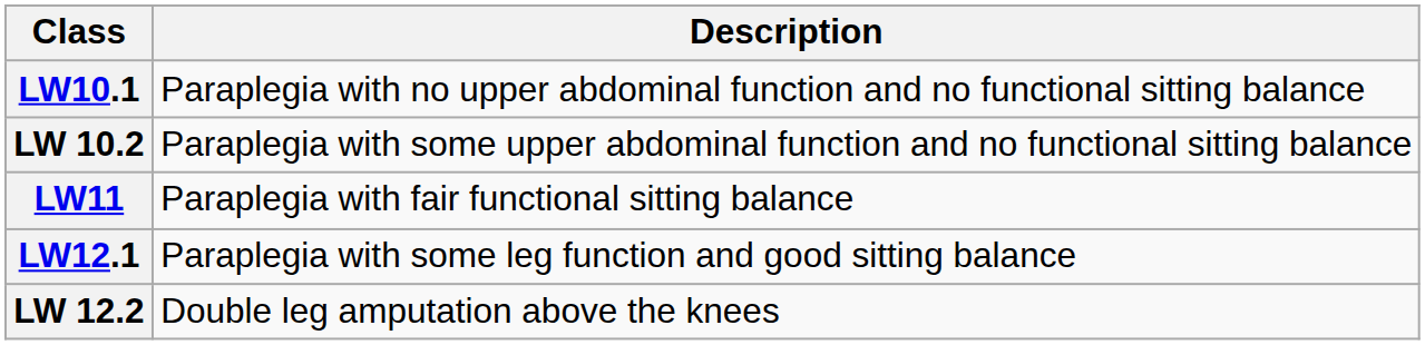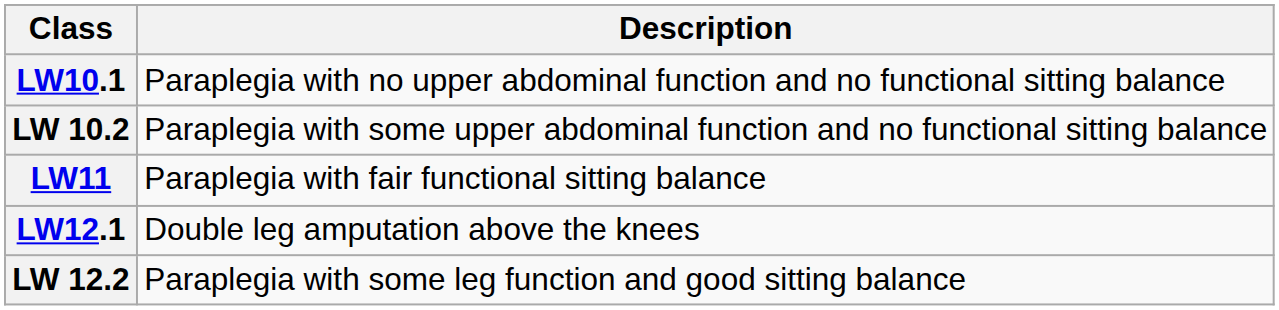 <table class="wikitable">
 <tr>
 <th>Class</th>
 <th>Description</th>
 </tr>
 <tr>
 <th><a href='#'>LW10</a>.1</th>
 <td>Paraplegia with no upper abdominal function and no functional sitting balance</td>
 </tr>
 <tr>
 <th>LW 10.2</th>
 <td>Paraplegia with some upper abdominal function and no functional sitting balance</td>
 </tr>
 <tr>
 <th><a href='#'>LW11</a></th>
 <td>Paraplegia with fair functional sitting balance</td>
 </tr>
 <tr>
 <th><a href='#'>LW12</a>.1</th>
-<td>Paraplegia with some leg function and good sitting balance</td>
+<td>Double leg amputation above the knees</td>
 </tr>
 <tr>
 <th>LW 12.2</th>
-<td>Double leg amputation above the knees</td>
+<td>Paraplegia with some leg function and good sitting balance</td>
 </tr>
 </table>
